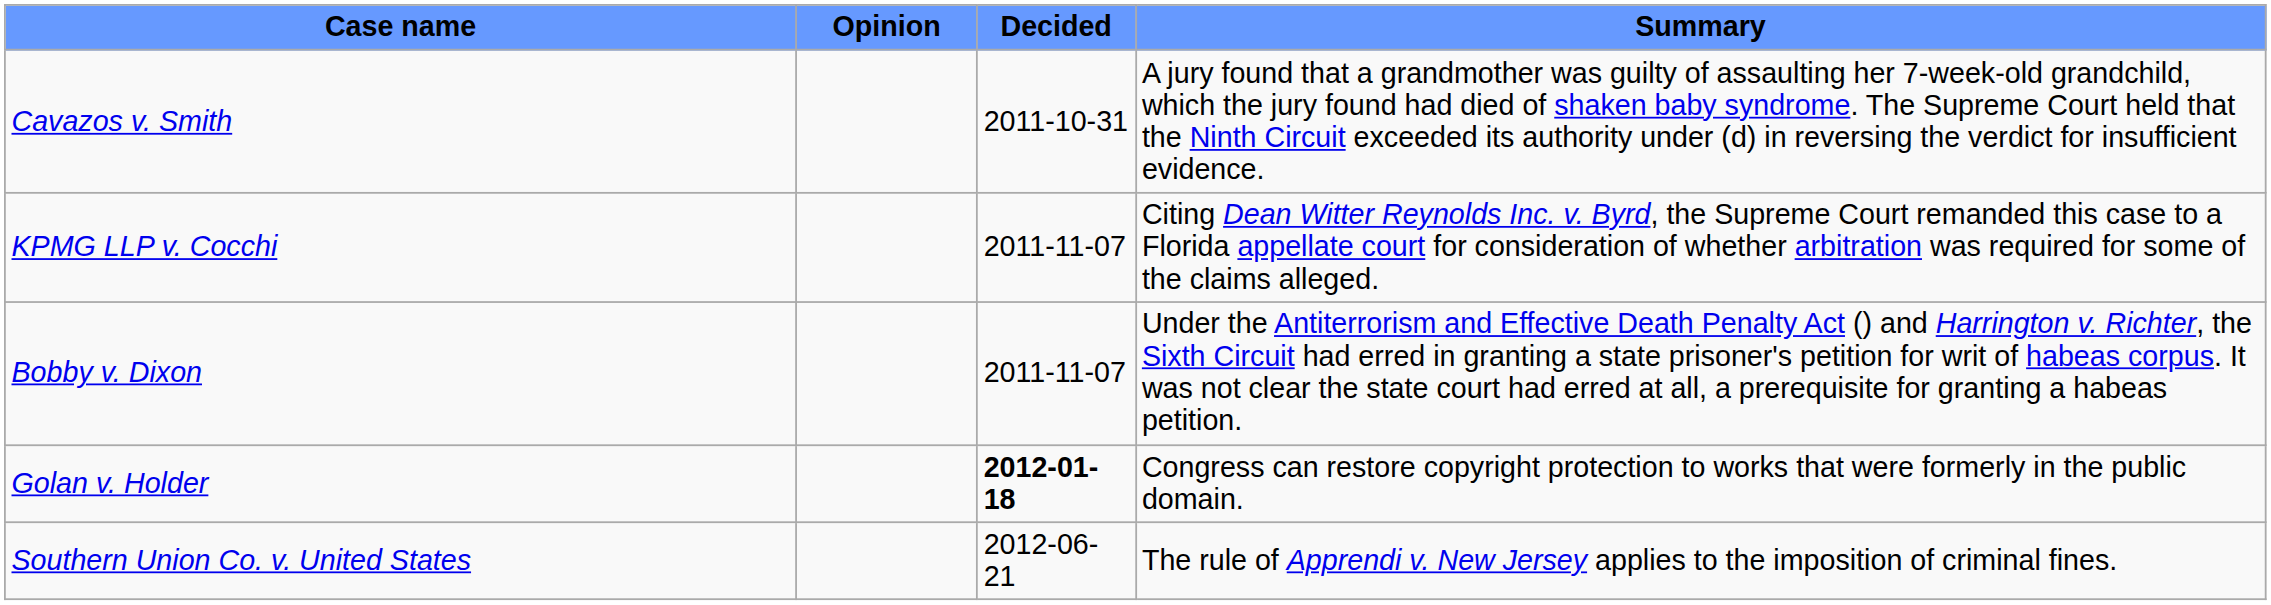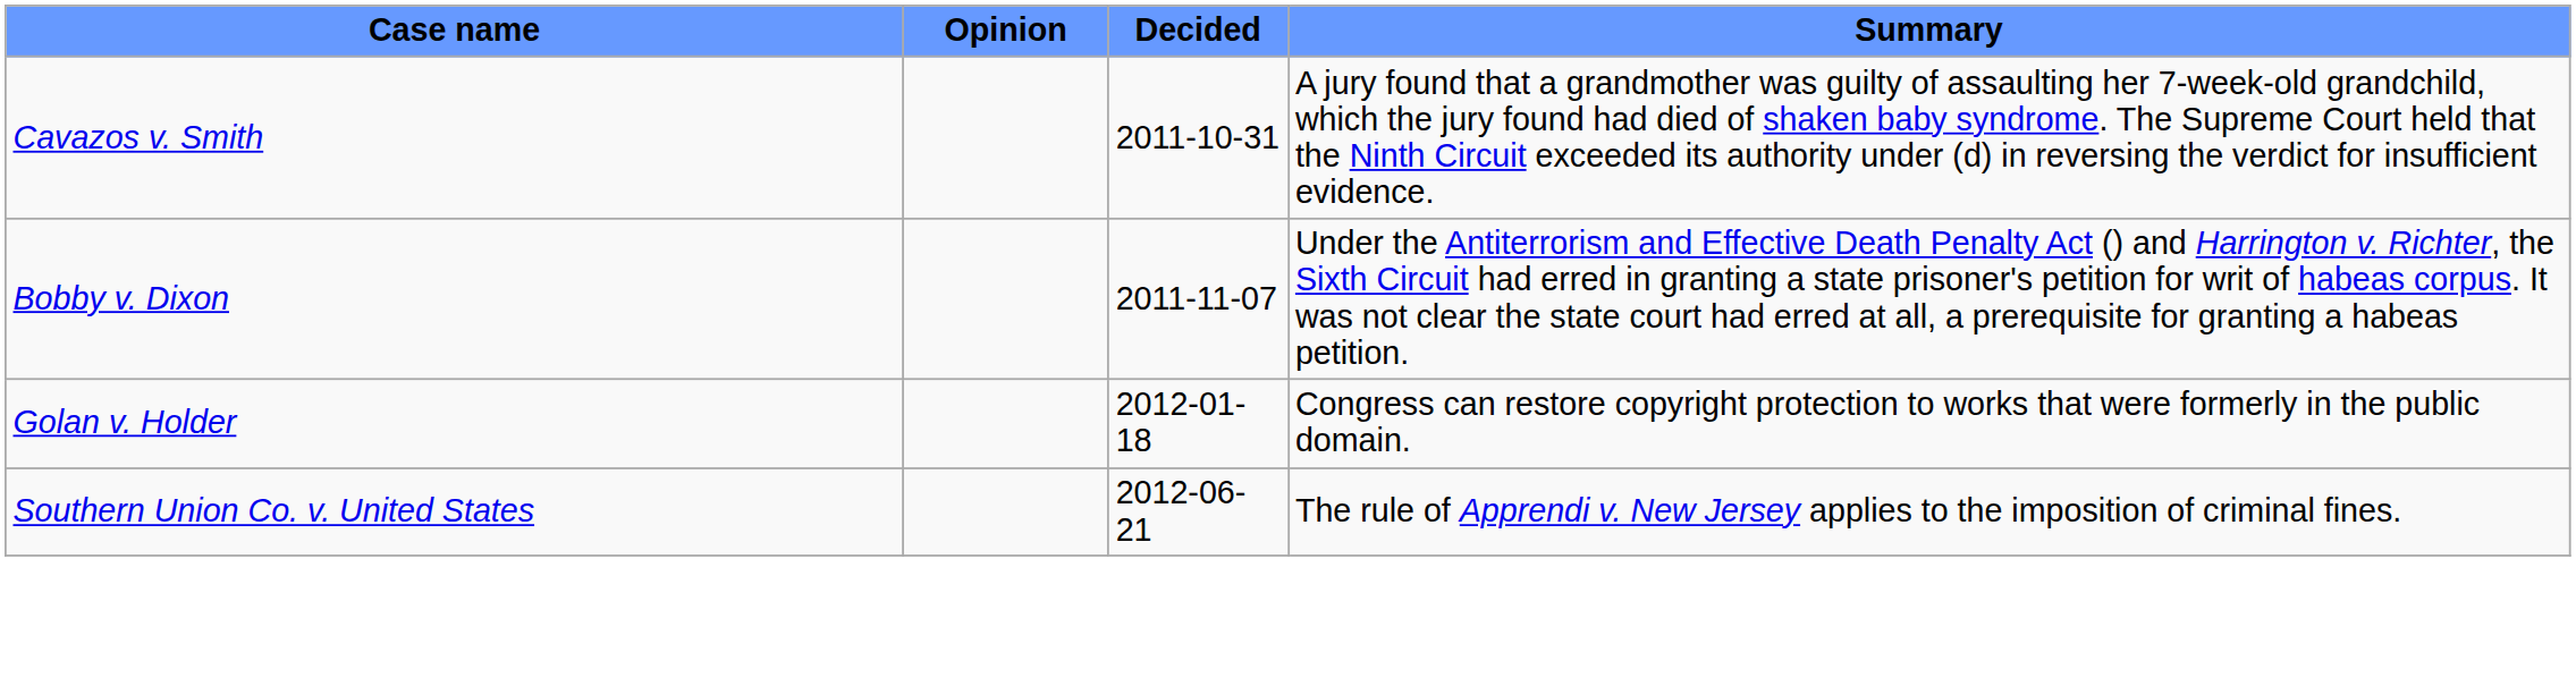 <table class="wikitable" style="margin:auto;width:100%">
 <tr>
 <th style="background:#69f;">Case name</th>
 <th style="background:#69f; width:8%;">Opinion</th>
 <th style="background:#69f; width:7%;">Decided</th>
 <th style="background:#69f; width:50%;">Summary</th>
 </tr>
 <tr>
 <td><em><a href='#'>Cavazos v. Smith</a></em></td>
 <td></td>
 <td>2011-10-31</td>
 <td>A jury found that a grandmother was guilty of assaulting her 7-week-old grandchild, which the jury found had died of <a href='#'>shaken baby syndrome</a>. The Supreme Court held that the <a href='#'>Ninth Circuit</a> exceeded its authority under (d) in reversing the verdict for insufficient evidence.</td>
 </tr>
 <tr>
-<td><em><a href='#'>KPMG LLP v. Cocchi</a></em></td>
-<td></td>
-<td>2011-11-07</td>
-<td>Citing <em><a href='#'>Dean Witter Reynolds Inc. v. Byrd</a></em>, the Supreme Court remanded this case to a Florida <a href='#'>appellate court</a> for consideration of whether <a href='#'>arbitration</a> was required for some of the claims alleged.</td>
-</tr>
-<tr>
 <td><em><a href='#'>Bobby v. Dixon</a></em></td>
 <td></td>
 <td>2011-11-07</td>
 <td>Under the <a href='#'>Antiterrorism and Effective Death Penalty Act</a> () and <em><a href='#'>Harrington v. Richter</a></em>, the <a href='#'>Sixth Circuit</a> had erred in granting a state prisoner's petition for writ of <a href='#'>habeas corpus</a>. It was not clear the state court had erred at all, a prerequisite for granting a habeas petition.</td>
 </tr>
 <tr>
 <td><em><a href='#'>Golan v. Holder</a></em></td>
 <td></td>
-<td><strong>2012-01-18</strong></td>
+<td>2012-01-18</td>
 <td>Congress can restore copyright protection to works that were formerly in the public domain.</td>
 </tr>
 <tr>
 <td><em><a href='#'>Southern Union Co. v. United States</a></em></td>
 <td></td>
 <td>2012-06-21</td>
 <td>The rule of <em><a href='#'>Apprendi v. New Jersey</a></em> applies to the imposition of criminal fines.</td>
 </tr>
 </table>
